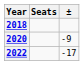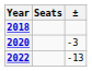 <table class=wikitable sortable>
 <tr>
 <th>Year</th>
 <th>Seats</th>
 <th>±</th>
 </tr>
 <tr>
 <th><a href='#'>2018</a></th>
 <td></td>
 <td></td>
 </tr>
 <tr>
 <th><a href='#'>2020</a></th>
 <td></td>
-<td> -9</td>
+<td> -3</td>
 </tr>
 <tr>
 <th><a href='#'>2022</a></th>
 <td></td>
-<td> -17</td>
+<td> -13</td>
 </tr>
 </table>
